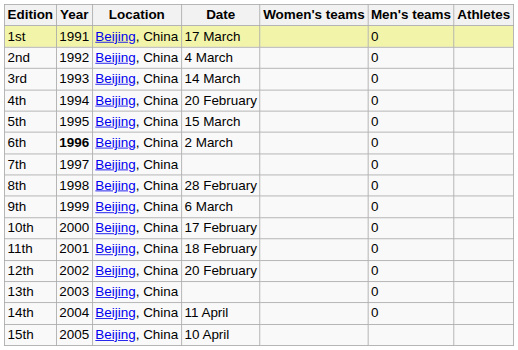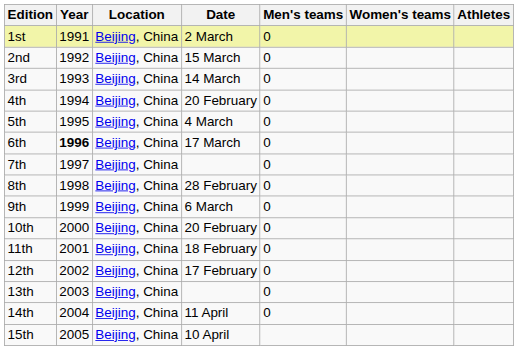 <table class=wikitable>
 <tr>
 <th>Edition</th>
 <th>Year</th>
 <th>Location</th>
 <th>Date</th>
+<th>Men's teams</th>
 <th>Women's teams</th>
-<th>Men's teams</th>
 <th>Athletes</th>
 </tr>
 <tr bgcolor=#F2F5A9>
 <td>1st</td>
 <td>1991</td>
 <td><a href='#'>Beijing</a>, China</td>
-<td>17 March</td>
+<td>2 March</td>
+<td>0</td>
 <td></td>
-<td>0</td>
 <td></td>
 </tr>
 <tr>
 <td>2nd</td>
 <td>1992</td>
 <td><a href='#'>Beijing</a>, China</td>
-<td>4 March</td>
+<td>15 March</td>
+<td>0</td>
 <td></td>
-<td>0</td>
 <td></td>
 </tr>
 <tr>
 <td>3rd</td>
 <td>1993</td>
 <td><a href='#'>Beijing</a>, China</td>
 <td>14 March</td>
+<td>0</td>
 <td></td>
-<td>0</td>
 <td></td>
 </tr>
 <tr>
 <td>4th</td>
 <td>1994</td>
 <td><a href='#'>Beijing</a>, China</td>
 <td>20 February</td>
+<td>0</td>
 <td></td>
-<td>0</td>
 <td></td>
 </tr>
 <tr>
 <td>5th</td>
 <td>1995</td>
 <td><a href='#'>Beijing</a>, China</td>
-<td>15 March</td>
+<td>4 March</td>
+<td>0</td>
 <td></td>
-<td>0</td>
 <td></td>
 </tr>
 <tr>
 <td>6th</td>
 <td><strong>1996</strong></td>
 <td><a href='#'>Beijing</a>, China</td>
-<td>2 March</td>
+<td>17 March</td>
+<td>0</td>
 <td></td>
-<td>0</td>
 <td></td>
 </tr>
 <tr>
 <td>7th</td>
 <td>1997</td>
 <td><a href='#'>Beijing</a>, China</td>
 <td></td>
+<td>0</td>
 <td></td>
-<td>0</td>
 <td></td>
 </tr>
 <tr>
 <td>8th</td>
 <td>1998</td>
 <td><a href='#'>Beijing</a>, China</td>
 <td>28 February</td>
+<td>0</td>
 <td></td>
-<td>0</td>
 <td></td>
 </tr>
 <tr>
 <td>9th</td>
 <td>1999</td>
 <td><a href='#'>Beijing</a>, China</td>
 <td>6 March</td>
+<td>0</td>
 <td></td>
-<td>0</td>
 <td></td>
 </tr>
 <tr>
 <td>10th</td>
 <td>2000</td>
 <td><a href='#'>Beijing</a>, China</td>
-<td>17 February</td>
+<td>20 February</td>
+<td>0</td>
 <td></td>
-<td>0</td>
 <td></td>
 </tr>
 <tr>
 <td>11th</td>
 <td>2001</td>
 <td><a href='#'>Beijing</a>, China</td>
 <td>18 February</td>
+<td>0</td>
 <td></td>
-<td>0</td>
 <td></td>
 </tr>
 <tr>
 <td>12th</td>
 <td>2002</td>
 <td><a href='#'>Beijing</a>, China</td>
-<td>20 February</td>
+<td>17 February</td>
+<td>0</td>
 <td></td>
-<td>0</td>
 <td></td>
 </tr>
 <tr>
 <td>13th</td>
 <td>2003</td>
 <td><a href='#'>Beijing</a>, China</td>
 <td></td>
+<td>0</td>
 <td></td>
-<td>0</td>
 <td></td>
 </tr>
 <tr>
 <td>14th</td>
 <td>2004</td>
 <td><a href='#'>Beijing</a>, China</td>
 <td>11 April</td>
+<td>0</td>
 <td></td>
-<td>0</td>
 <td></td>
 </tr>
 <tr>
 <td>15th</td>
 <td>2005</td>
 <td><a href='#'>Beijing</a>, China</td>
 <td>10 April</td>
 <td></td>
 <td></td>
 <td></td>
 </tr>
 </table>
